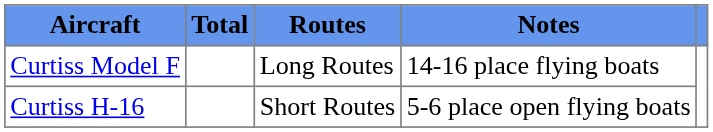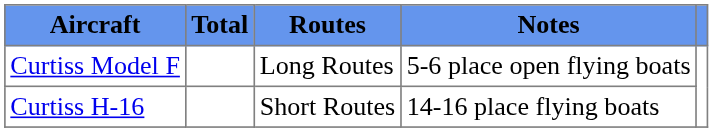 <table class="toccolours sortable" border="1" cellpadding="3" style="border-collapse:collapse;margin:1em auto;">
 <tr bgcolor=#6495ED>
 <th>Aircraft</th>
 <th>Total</th>
 <th>Routes</th>
 <th>Notes</th>
 <th></th>
 </tr>
 <tr>
 <td><a href='#'>Curtiss Model F</a></td>
 <td></td>
 <td>Long Routes</td>
-<td>14-16 place flying boats</td>
+<td>5-6 place open flying boats</td>
 </tr>
 <tr>
 <td><a href='#'>Curtiss H-16</a></td>
 <td></td>
 <td>Short Routes</td>
-<td>5-6 place open flying boats</td>
+<td>14-16 place flying boats</td>
 </tr>
 </table>
